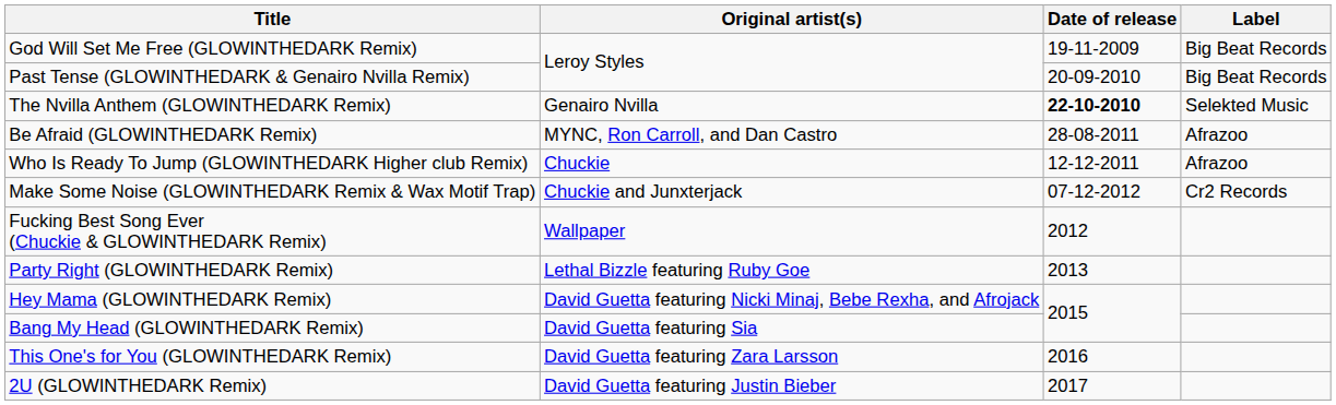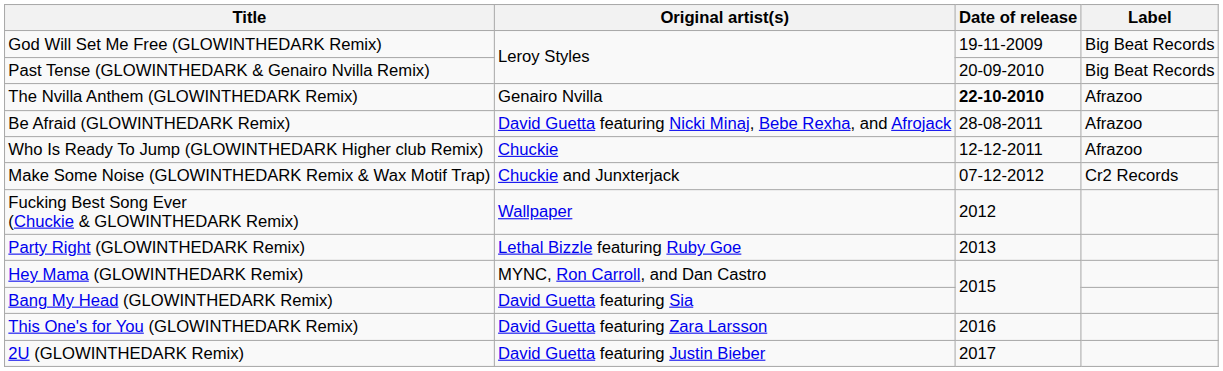 <table class="wikitable">
 <tr>
 <th>Title</th>
 <th>Original artist(s)</th>
 <th>Date of release</th>
 <th>Label</th>
 </tr>
 <tr>
 <td>God Will Set Me Free (GLOWINTHEDARK Remix)</td>
 <td rowspan="2">Leroy Styles</td>
 <td>19-11-2009</td>
 <td>Big Beat Records</td>
 </tr>
 <tr>
 <td>Past Tense (GLOWINTHEDARK & Genairo Nvilla Remix)</td>
 <td>20-09-2010</td>
 <td>Big Beat Records</td>
 </tr>
 <tr>
 <td>The Nvilla Anthem (GLOWINTHEDARK Remix)</td>
 <td>Genairo Nvilla</td>
 <td><strong>22-10-2010</strong></td>
-<td>Selekted Music</td>
+<td>Afrazoo</td>
 </tr>
 <tr>
 <td>Be Afraid (GLOWINTHEDARK Remix)</td>
-<td>MYNC, <a href='#'>Ron Carroll</a>, and Dan Castro</td>
+<td><a href='#'>David Guetta</a> featuring <a href='#'>Nicki Minaj</a>, <a href='#'>Bebe Rexha</a>, and <a href='#'>Afrojack</a></td>
 <td>28-08-2011</td>
 <td>Afrazoo</td>
 </tr>
 <tr>
 <td>Who Is Ready To Jump (GLOWINTHEDARK Higher club Remix)</td>
 <td><a href='#'>Chuckie</a></td>
 <td>12-12-2011</td>
 <td>Afrazoo</td>
 </tr>
 <tr>
 <td>Make Some Noise (GLOWINTHEDARK Remix & Wax Motif Trap)</td>
 <td><a href='#'>Chuckie</a> and Junxterjack</td>
 <td>07-12-2012</td>
 <td>Cr2 Records</td>
 </tr>
 <tr>
 <td>Fucking Best Song Ever <br> (<a href='#'>Chuckie</a> & GLOWINTHEDARK Remix)</td>
 <td><a href='#'>Wallpaper</a></td>
 <td>2012</td>
 <td></td>
 </tr>
 <tr>
 <td><a href='#'>Party Right</a> (GLOWINTHEDARK Remix)</td>
 <td><a href='#'>Lethal Bizzle</a> featuring <a href='#'>Ruby Goe</a></td>
 <td>2013</td>
 <td></td>
 </tr>
 <tr>
 <td><a href='#'>Hey Mama</a> (GLOWINTHEDARK Remix)</td>
-<td><a href='#'>David Guetta</a> featuring <a href='#'>Nicki Minaj</a>, <a href='#'>Bebe Rexha</a>, and <a href='#'>Afrojack</a></td>
+<td>MYNC, <a href='#'>Ron Carroll</a>, and Dan Castro</td>
 <td rowspan="2">2015</td>
 <td></td>
 </tr>
 <tr>
 <td><a href='#'>Bang My Head</a> (GLOWINTHEDARK Remix)</td>
 <td><a href='#'>David Guetta</a> featuring <a href='#'>Sia</a></td>
 <td></td>
 </tr>
 <tr>
 <td><a href='#'>This One's for You</a> (GLOWINTHEDARK Remix)</td>
 <td><a href='#'>David Guetta</a> featuring <a href='#'>Zara Larsson</a></td>
 <td>2016</td>
 <td></td>
 </tr>
 <tr>
 <td><a href='#'>2U</a> (GLOWINTHEDARK Remix)</td>
 <td><a href='#'>David Guetta</a> featuring <a href='#'>Justin Bieber</a></td>
 <td>2017</td>
 <td></td>
 </tr>
 </table>
